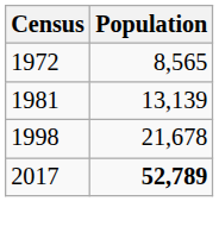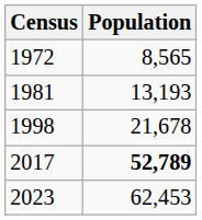 <table class="wikitable">
 <tr>
 <th>Census</th>
 <th>Population</th>
 </tr>
 <tr>
 <td>1972</td>
 <td style="text-align:right">8,565</td>
 </tr>
 <tr>
 <td>1981</td>
-<td style="text-align:right">13,139</td>
+<td style="text-align:right">13,193</td>
 </tr>
 <tr>
 <td>1998</td>
 <td style="text-align:right">21,678</td>
 </tr>
 <tr>
 <td>2017</td>
 <td style="text-align:right"><strong>52,789</strong></td>
 </tr>
+<tr>
+<td>2023</td>
+<td style="text-align:right">62,453</td>
+</tr>
 </table>
